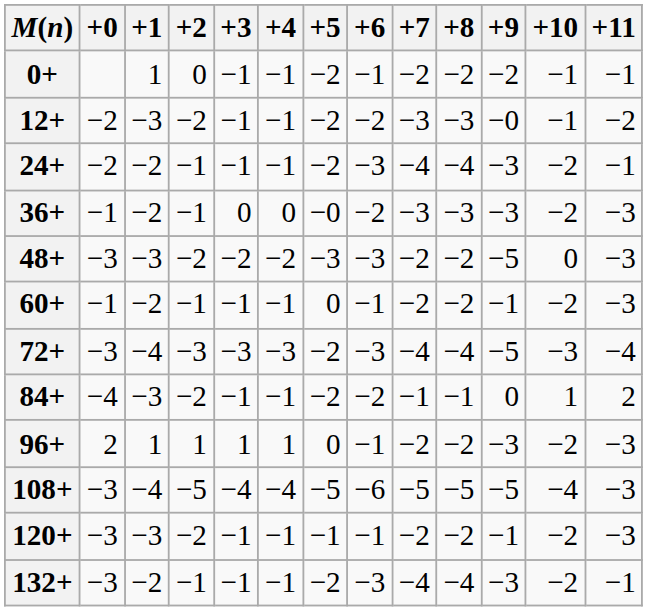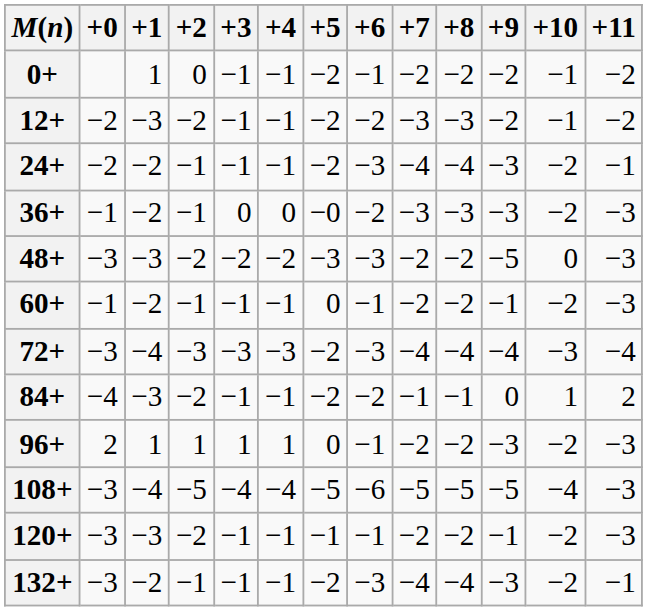 <table class="wikitable" style="text-align:right">
 <tr>
 <th><em>M</em>(<em>n</em>)</th>
 <th>+0</th>
 <th>+1</th>
 <th>+2</th>
 <th>+3</th>
 <th>+4</th>
 <th>+5</th>
 <th>+6</th>
 <th>+7</th>
 <th>+8</th>
 <th>+9</th>
 <th>+10</th>
 <th>+11</th>
 </tr>
 <tr>
 <th>0+</th>
 <td></td>
 <td>1</td>
 <td>0</td>
 <td>−1</td>
 <td>−1</td>
 <td>−2</td>
 <td>−1</td>
 <td>−2</td>
 <td>−2</td>
 <td>−2</td>
 <td>−1</td>
-<td>−1</td>
+<td>−2</td>
 </tr>
 <tr>
 <th>12+</th>
 <td>−2</td>
 <td>−3</td>
 <td>−2</td>
 <td>−1</td>
 <td>−1</td>
 <td>−2</td>
 <td>−2</td>
 <td>−3</td>
 <td>−3</td>
-<td>−0</td>
+<td>−2</td>
 <td>−1</td>
 <td>−2</td>
 </tr>
 <tr>
 <th>24+</th>
 <td>−2</td>
 <td>−2</td>
 <td>−1</td>
 <td>−1</td>
 <td>−1</td>
 <td>−2</td>
 <td>−3</td>
 <td>−4</td>
 <td>−4</td>
 <td>−3</td>
 <td>−2</td>
 <td>−1</td>
 </tr>
 <tr>
 <th>36+</th>
 <td>−1</td>
 <td>−2</td>
 <td>−1</td>
 <td>0</td>
 <td>0</td>
 <td>−0</td>
 <td>−2</td>
 <td>−3</td>
 <td>−3</td>
 <td>−3</td>
 <td>−2</td>
 <td>−3</td>
 </tr>
 <tr>
 <th>48+</th>
 <td>−3</td>
 <td>−3</td>
 <td>−2</td>
 <td>−2</td>
 <td>−2</td>
 <td>−3</td>
 <td>−3</td>
 <td>−2</td>
 <td>−2</td>
 <td>−5</td>
 <td>0</td>
 <td>−3</td>
 </tr>
 <tr>
 <th>60+</th>
 <td>−1</td>
 <td>−2</td>
 <td>−1</td>
 <td>−1</td>
 <td>−1</td>
 <td>0</td>
 <td>−1</td>
 <td>−2</td>
 <td>−2</td>
 <td>−1</td>
 <td>−2</td>
 <td>−3</td>
 </tr>
 <tr>
 <th>72+</th>
 <td>−3</td>
 <td>−4</td>
 <td>−3</td>
 <td>−3</td>
 <td>−3</td>
 <td>−2</td>
 <td>−3</td>
 <td>−4</td>
 <td>−4</td>
-<td>−5</td>
+<td>−4</td>
 <td>−3</td>
 <td>−4</td>
 </tr>
 <tr>
 <th>84+</th>
 <td>−4</td>
 <td>−3</td>
 <td>−2</td>
 <td>−1</td>
 <td>−1</td>
 <td>−2</td>
 <td>−2</td>
 <td>−1</td>
 <td>−1</td>
 <td>0</td>
 <td>1</td>
 <td>2</td>
 </tr>
 <tr>
 <th>96+</th>
 <td>2</td>
 <td>1</td>
 <td>1</td>
 <td>1</td>
 <td>1</td>
 <td>0</td>
 <td>−1</td>
 <td>−2</td>
 <td>−2</td>
 <td>−3</td>
 <td>−2</td>
 <td>−3</td>
 </tr>
 <tr>
 <th>108+</th>
 <td>−3</td>
 <td>−4</td>
 <td>−5</td>
 <td>−4</td>
 <td>−4</td>
 <td>−5</td>
 <td>−6</td>
 <td>−5</td>
 <td>−5</td>
 <td>−5</td>
 <td>−4</td>
 <td>−3</td>
 </tr>
 <tr>
 <th>120+</th>
 <td>−3</td>
 <td>−3</td>
 <td>−2</td>
 <td>−1</td>
 <td>−1</td>
 <td>−1</td>
 <td>−1</td>
 <td>−2</td>
 <td>−2</td>
 <td>−1</td>
 <td>−2</td>
 <td>−3</td>
 </tr>
 <tr>
 <th>132+</th>
 <td>−3</td>
 <td>−2</td>
 <td>−1</td>
 <td>−1</td>
 <td>−1</td>
 <td>−2</td>
 <td>−3</td>
 <td>−4</td>
 <td>−4</td>
 <td>−3</td>
 <td>−2</td>
 <td>−1</td>
 </tr>
 </table>
